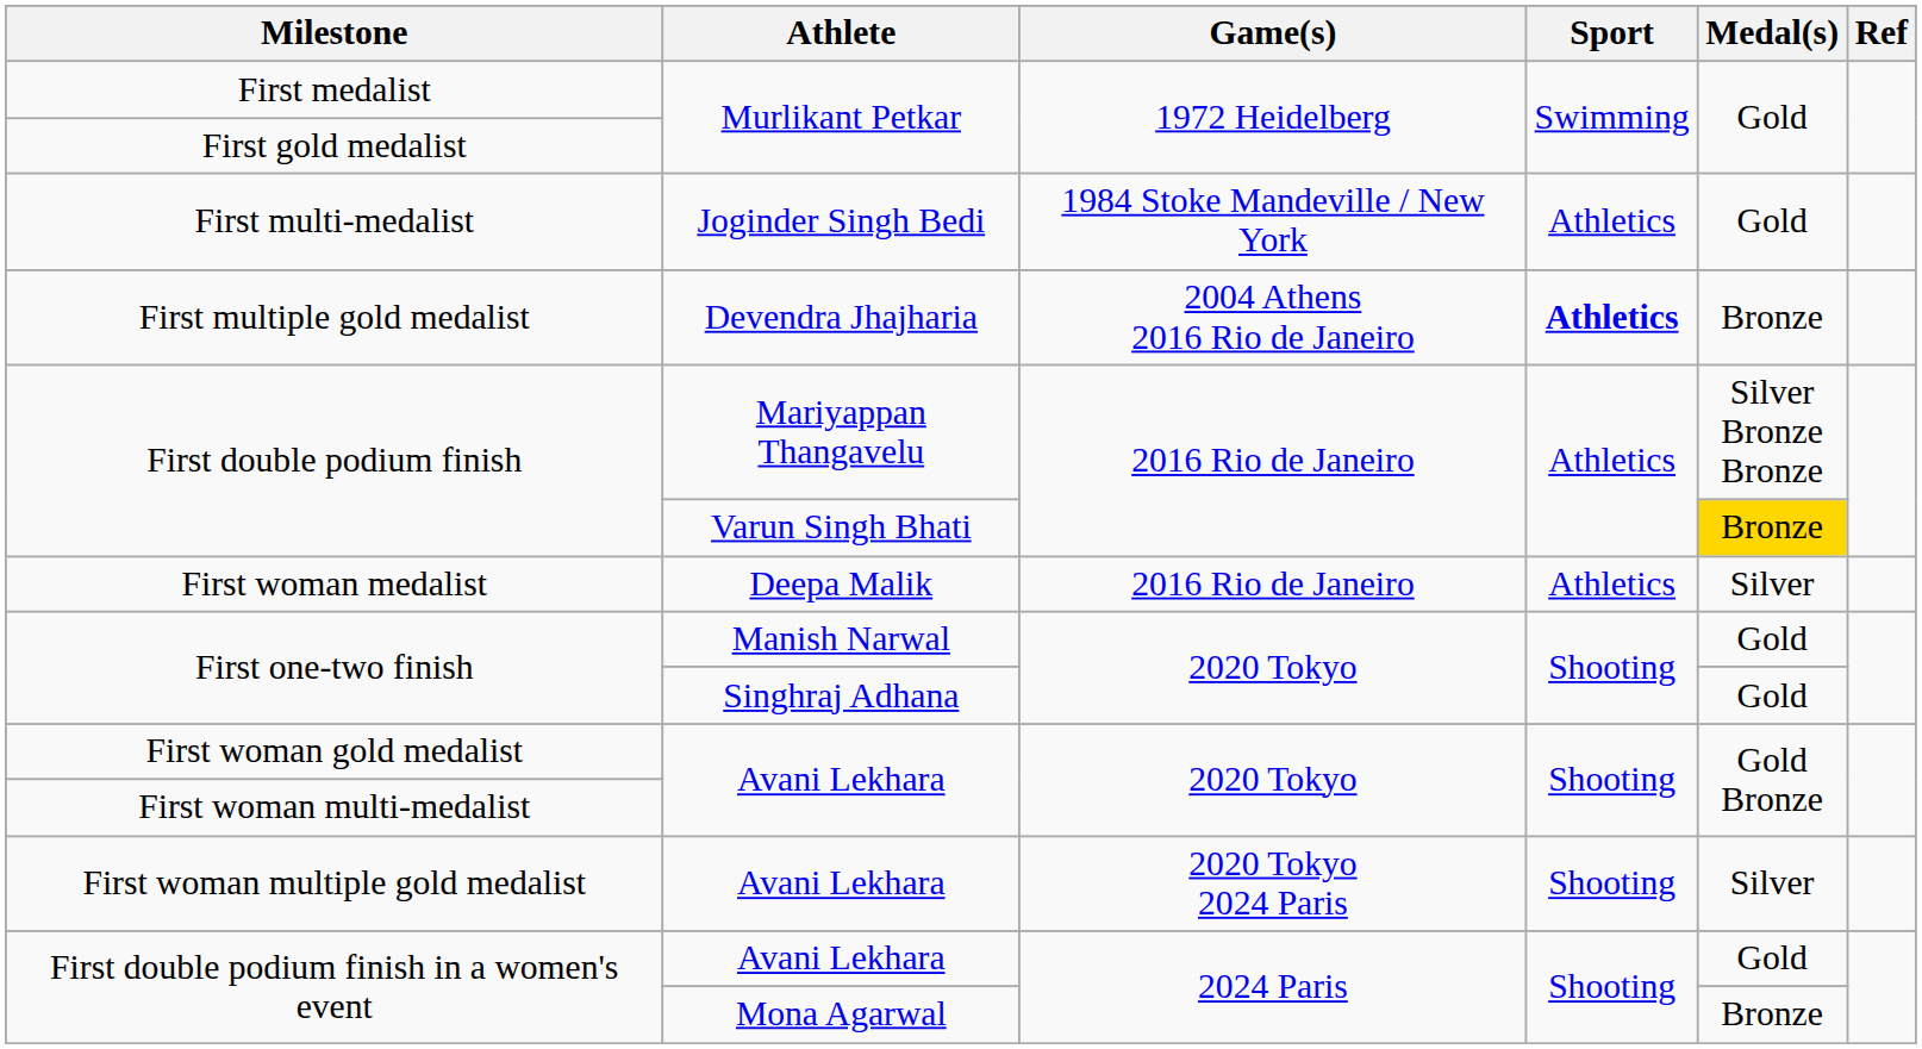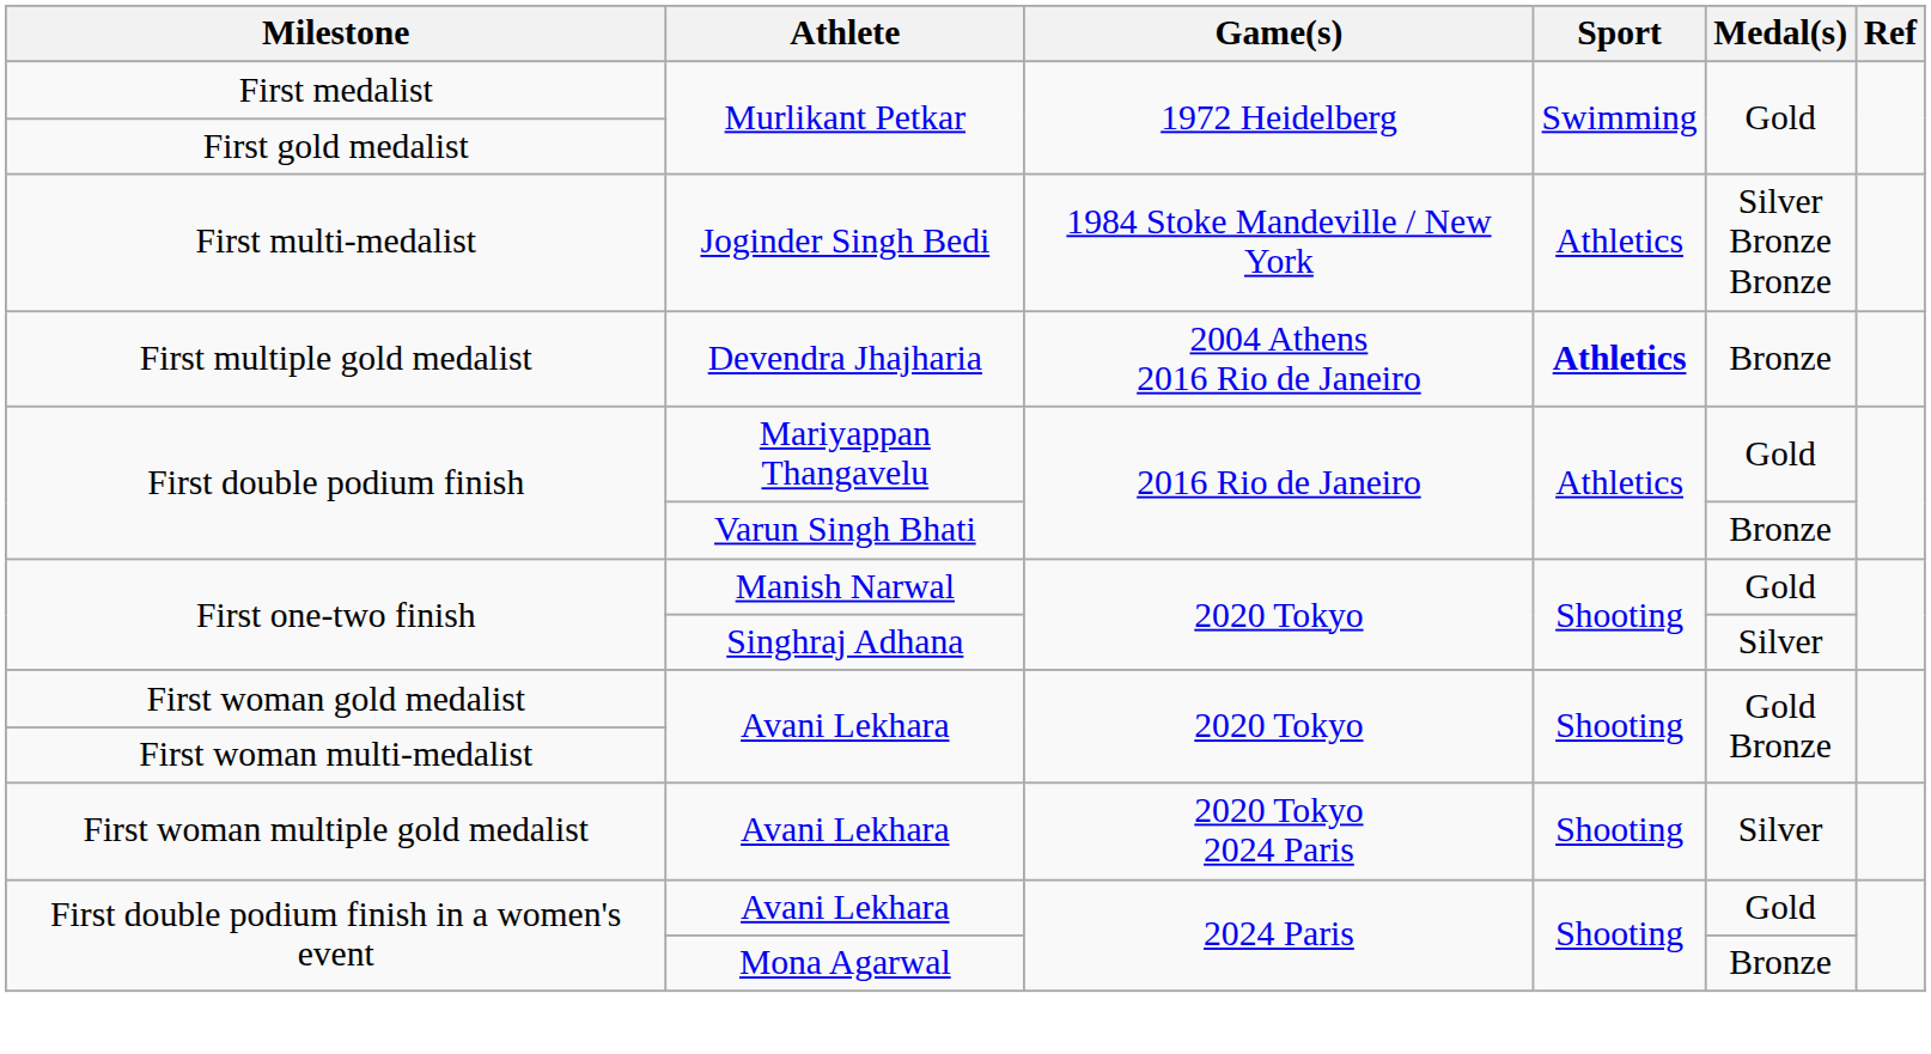 <table class="wikitable" style="text-align:center;">
 <tr>
 <th>Milestone</th>
 <th>Athlete</th>
 <th>Game(s)</th>
 <th>Sport</th>
 <th>Medal(s)</th>
 <th>Ref</th>
 </tr>
 <tr>
 <td>First medalist</td>
 <td rowspan=2><a href='#'>Murlikant Petkar</a></td>
 <td rowspan=2> <a href='#'>1972 Heidelberg</a></td>
 <td rowspan=2> <a href='#'>Swimming</a></td>
 <td rowspan=2> Gold</td>
 <td rowspan=2></td>
 </tr>
 <tr>
 <td>First gold medalist</td>
 </tr>
 <tr>
 <td>First multi-medalist</td>
 <td><a href='#'>Joginder Singh Bedi</a></td>
 <td>  <a href='#'>1984 Stoke Mandeville / New York</a></td>
 <td> <a href='#'>Athletics</a></td>
-<td> Gold</td>
+<td> Silver <br>  Bronze <br>  Bronze</td>
 <td></td>
 </tr>
 <tr>
 <td>First multiple gold medalist</td>
 <td><a href='#'>Devendra Jhajharia</a></td>
 <td> <a href='#'>2004 Athens</a> <br>  <a href='#'>2016 Rio de Janeiro</a></td>
 <td><strong> <a href='#'>Athletics</a></strong></td>
 <td> Bronze</td>
 <td></td>
 </tr>
 <tr>
 <td rowspan=2>First double podium finish</td>
 <td><a href='#'>Mariyappan Thangavelu</a></td>
 <td rowspan=2> <a href='#'>2016 Rio de Janeiro</a></td>
 <td rowspan=2> <a href='#'>Athletics</a></td>
-<td> Silver <br>  Bronze <br>  Bronze</td>
+<td> Gold</td>
 <td rowspan=2></td>
 </tr>
 <tr>
 <td><a href='#'>Varun Singh Bhati</a></td>
-<td style="background: gold;"> Bronze</td>
-</tr>
-<tr>
-<td>First woman medalist</td>
-<td><a href='#'>Deepa Malik</a></td>
-<td> <a href='#'>2016 Rio de Janeiro</a></td>
-<td> <a href='#'>Athletics</a></td>
-<td> Silver</td>
-<td></td>
+<td> Bronze</td>
 </tr>
 <tr>
 <td rowspan=2>First one-two finish</td>
 <td><a href='#'>Manish Narwal</a></td>
 <td rowspan=2> <a href='#'>2020 Tokyo</a></td>
 <td rowspan=2> <a href='#'>Shooting</a></td>
 <td> Gold</td>
 <td rowspan=2></td>
 </tr>
 <tr>
 <td><a href='#'>Singhraj Adhana</a></td>
-<td> Gold</td>
+<td> Silver</td>
 </tr>
 <tr>
 <td>First woman gold medalist</td>
 <td rowspan=2><a href='#'>Avani Lekhara</a></td>
 <td rowspan=2> <a href='#'>2020 Tokyo</a></td>
 <td rowspan=2> <a href='#'>Shooting</a></td>
 <td rowspan=2> Gold <br>  Bronze</td>
 <td rowspan=2></td>
 </tr>
 <tr>
 <td>First woman multi-medalist</td>
 </tr>
 <tr>
 <td>First woman multiple gold medalist</td>
 <td><a href='#'>Avani Lekhara</a></td>
 <td> <a href='#'>2020 Tokyo</a><br>  <a href='#'>2024 Paris</a></td>
 <td> <a href='#'>Shooting</a></td>
 <td> Silver</td>
 <td></td>
 </tr>
 <tr>
 <td rowspan=2>First double podium finish in a women's event</td>
 <td><a href='#'>Avani Lekhara</a> <br></td>
 <td rowspan=2> <a href='#'>2024 Paris</a></td>
 <td rowspan=2> <a href='#'>Shooting</a></td>
 <td> Gold</td>
 <td rowspan=2></td>
 </tr>
 <tr>
 <td><a href='#'>Mona Agarwal</a></td>
 <td> Bronze</td>
 </tr>
 </table>
